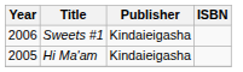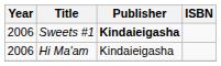 <table class="wikitable">
 <tr>
 <th>Year</th>
 <th>Title</th>
 <th>Publisher</th>
 <th>ISBN</th>
 </tr>
 <tr>
 <td>2006</td>
 <td><em>Sweets #1</em></td>
-<td>Kindaieigasha</td>
+<td><strong>Kindaieigasha</strong></td>
 <td></td>
 </tr>
 <tr>
-<td>2005</td>
+<td>2006</td>
 <td><em>Hi Ma'am</em></td>
 <td>Kindaieigasha</td>
 <td></td>
 </tr>
 <tr>
 </tr>
 </table>
